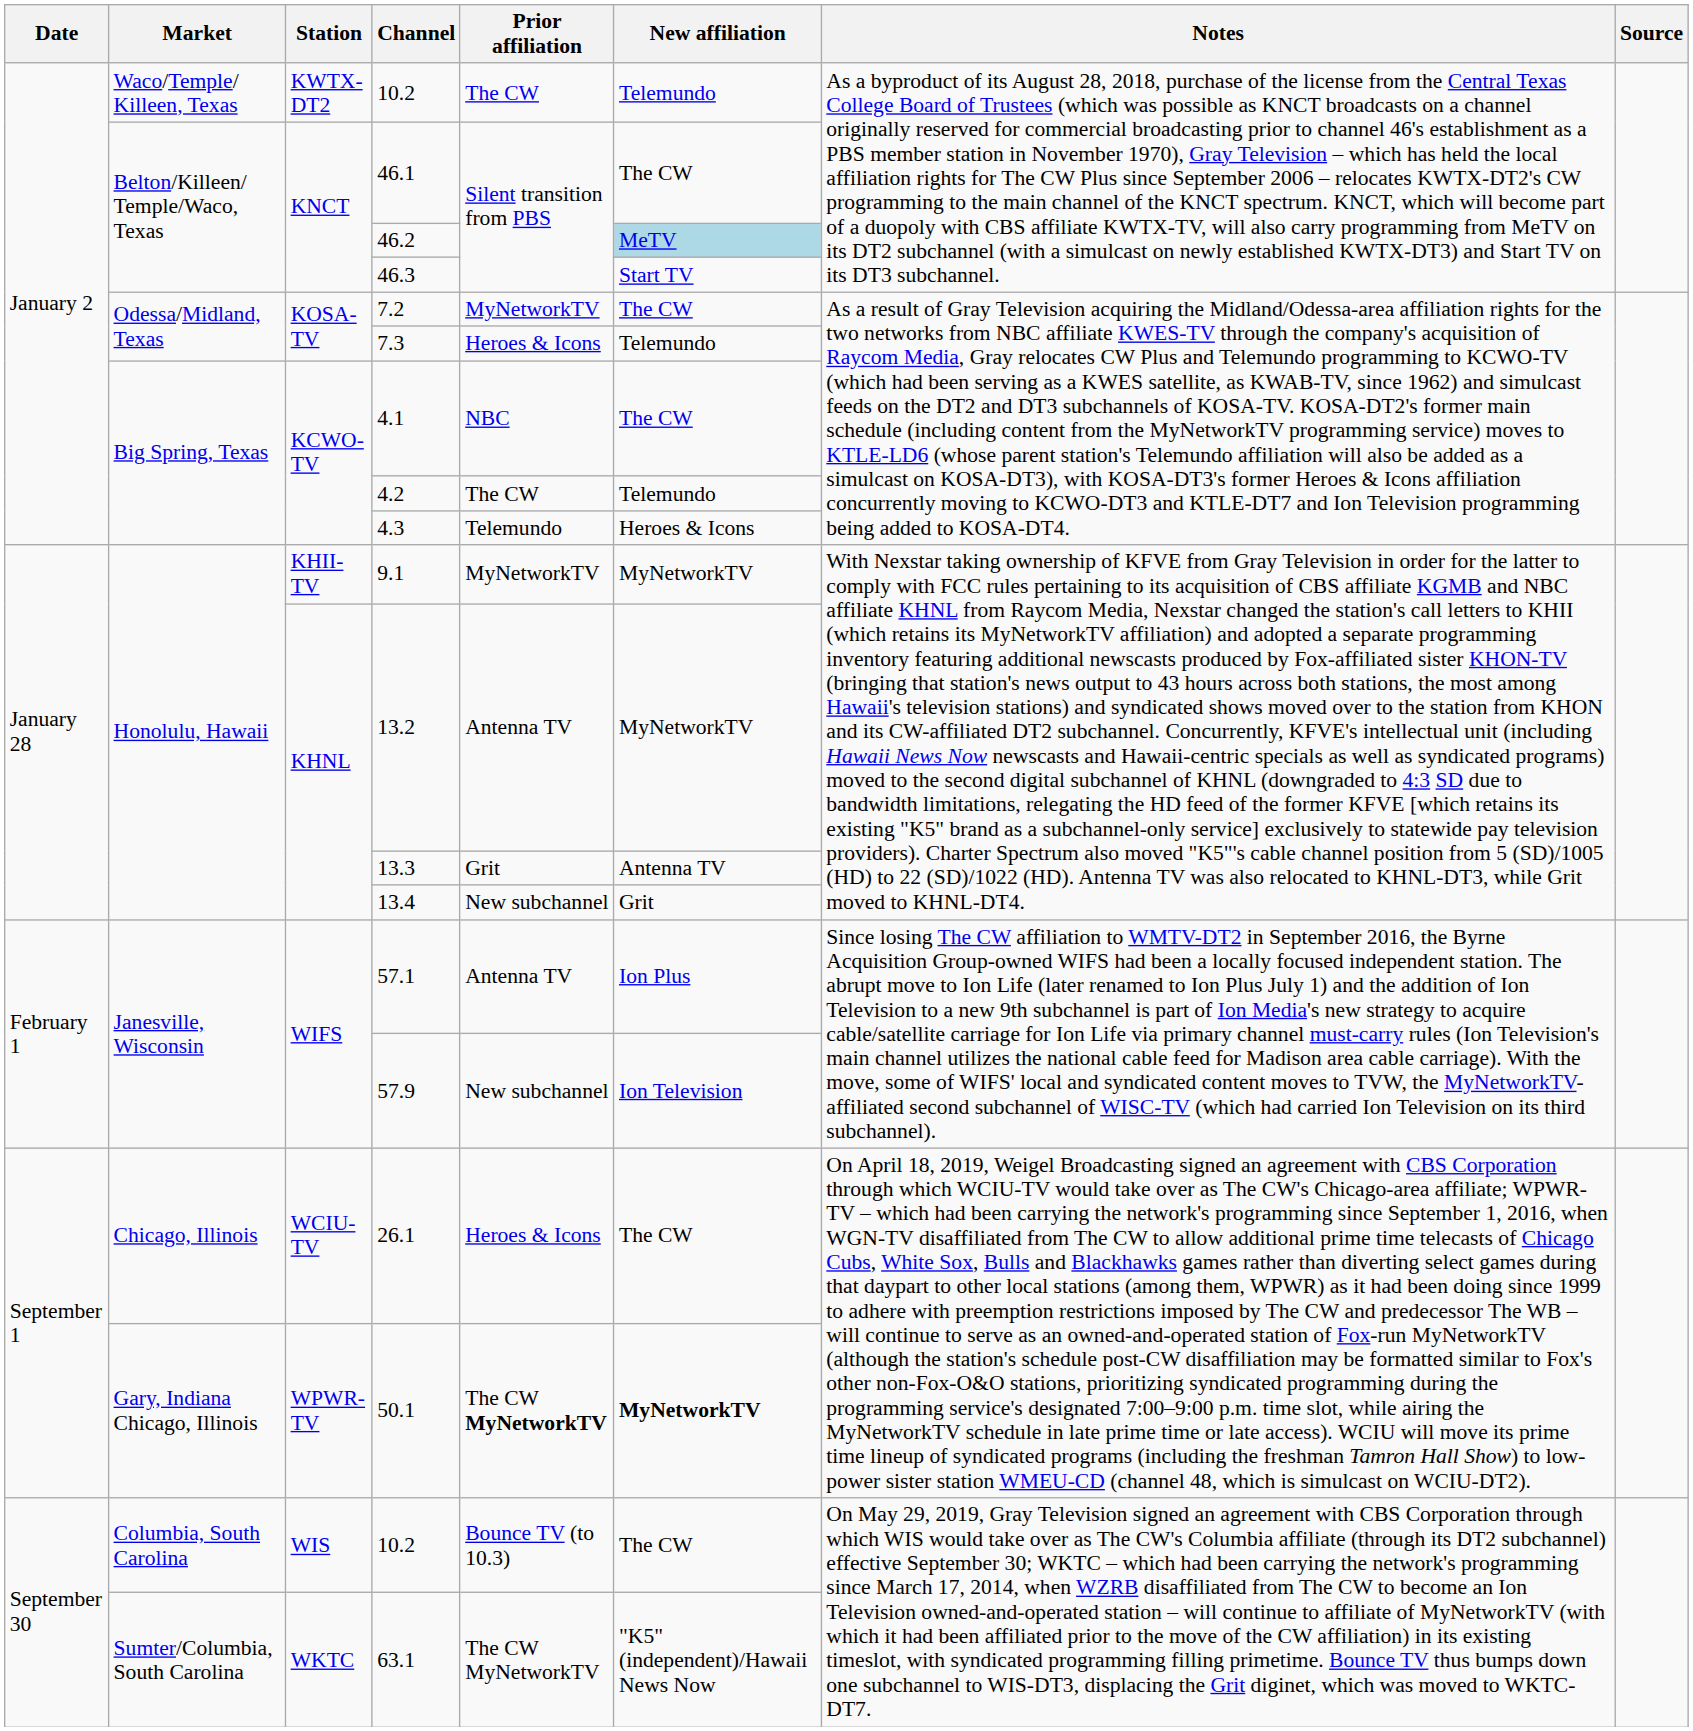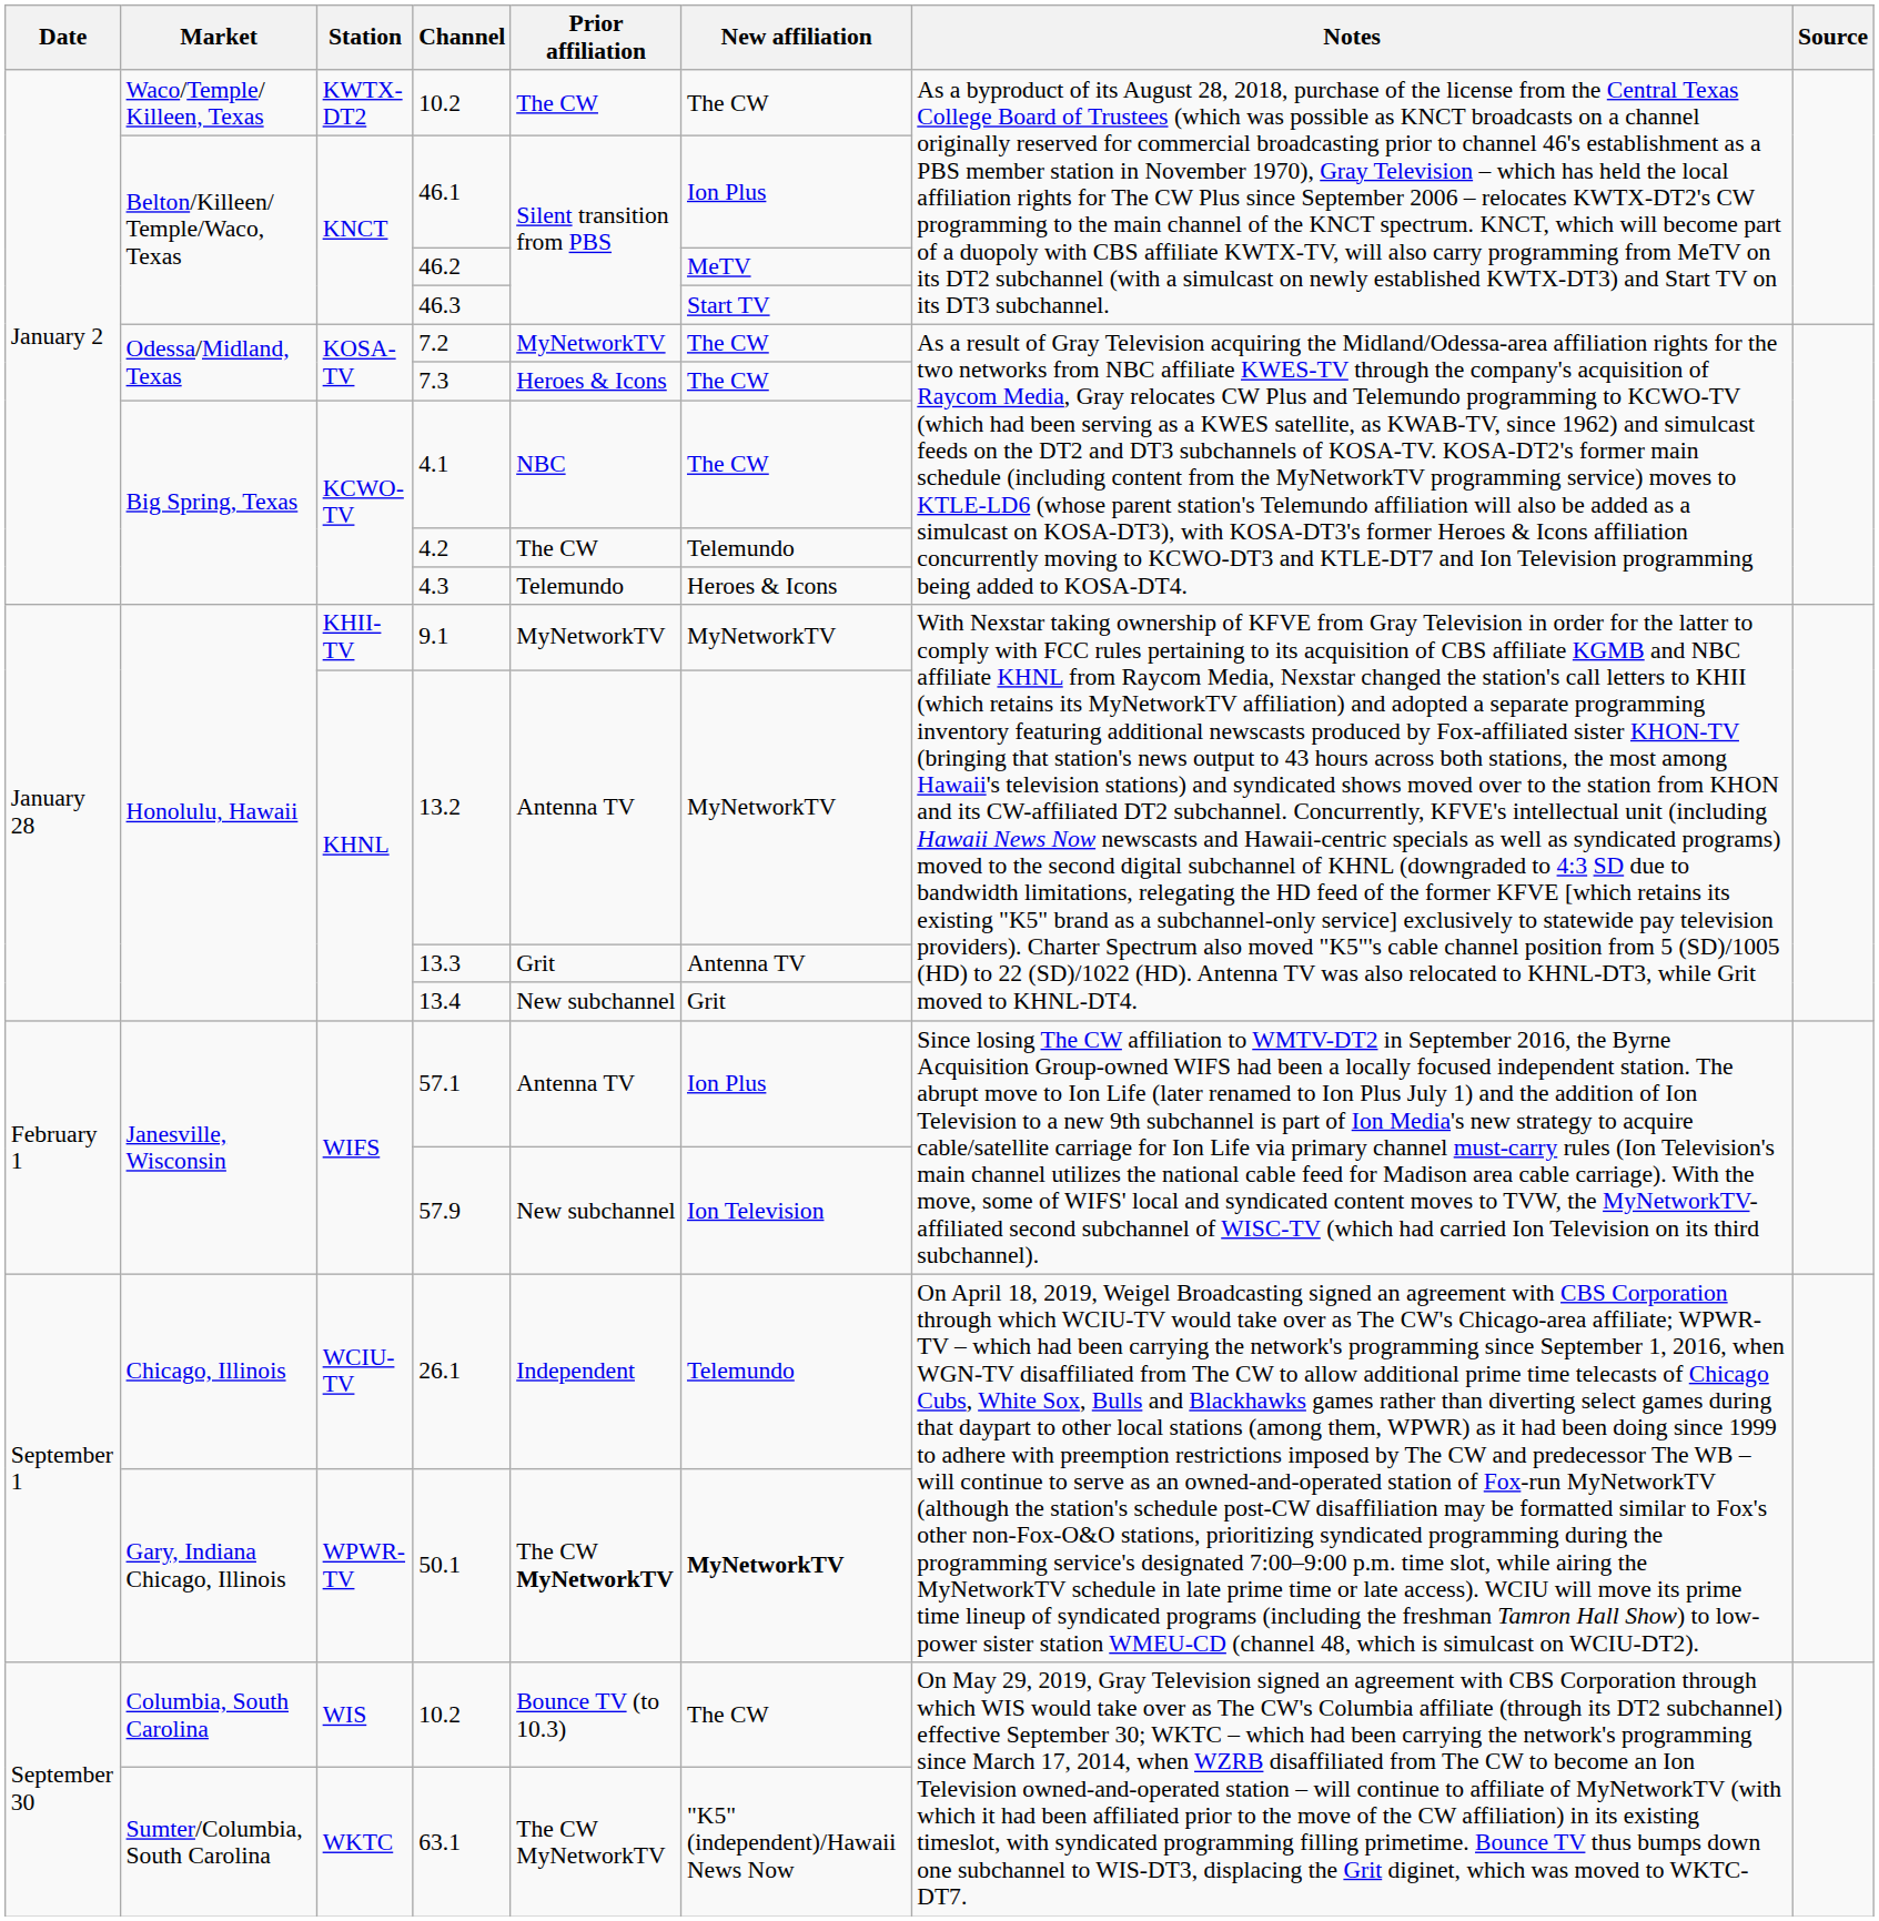 <table class="wikitable">
 <tr>
 <th><strong>Date</strong></th>
 <th><strong>Market</strong></th>
 <th><strong>Station</strong></th>
 <th><strong>Channel</strong></th>
 <th><strong>Prior affiliation</strong></th>
 <th><strong>New affiliation</strong></th>
 <th><strong>Notes</strong></th>
 <th><strong>Source</strong></th>
 </tr>
 <tr>
 <td rowspan=9>January 2</td>
 <td><a href='#'>Waco</a>/<a href='#'>Temple</a>/<br><a href='#'>Killeen, Texas</a></td>
 <td><a href='#'>KWTX-DT2</a></td>
 <td>10.2</td>
 <td><a href='#'>The CW</a><br></td>
-<td><a href='#'>Telemundo</a></td>
+<td>The CW</td>
 <td rowspan=4>As a byproduct of its August 28, 2018, purchase of the license from the <a href='#'>Central Texas College Board of Trustees</a> (which was possible as KNCT broadcasts on a channel originally reserved for commercial broadcasting prior to channel 46's establishment as a PBS member station in November 1970), <a href='#'>Gray Television</a> – which has held the local affiliation rights for The CW Plus since September 2006 – relocates KWTX-DT2's CW programming to the main channel of the KNCT spectrum. KNCT, which will become part of a duopoly with CBS affiliate KWTX-TV, will also carry programming from MeTV on its DT2 subchannel (with a simulcast on newly established KWTX-DT3) and Start TV on its DT3 subchannel.</td>
 <td rowspan=4><br></td>
 </tr>
 <tr>
 <td rowspan=3><a href='#'>Belton</a>/Killeen/<br>Temple/Waco, Texas</td>
 <td rowspan=3><a href='#'>KNCT</a></td>
 <td>46.1</td>
 <td rowspan=3><a href='#'>Silent</a> transition<br>from <a href='#'>PBS</a></td>
-<td>The CW<br></td>
+<td><a href='#'>Ion Plus</a></td>
 </tr>
 <tr>
 <td>46.2</td>
-<td style="background: lightblue;"><a href='#'>MeTV</a></td>
+<td><a href='#'>MeTV</a></td>
 </tr>
 <tr>
 <td>46.3</td>
 <td><a href='#'>Start TV</a></td>
 </tr>
 <tr>
 <td rowspan=2><a href='#'>Odessa</a>/<a href='#'>Midland, Texas</a></td>
 <td rowspan=2><a href='#'>KOSA-TV</a></td>
 <td>7.2</td>
 <td><a href='#'>MyNetworkTV</a></td>
 <td><a href='#'>The CW</a></td>
 <td rowspan=5>As a result of Gray Television acquiring the Midland/Odessa-area affiliation rights for the two networks from NBC affiliate <a href='#'>KWES-TV</a> through the company's acquisition of <a href='#'>Raycom Media</a>, Gray relocates CW Plus and Telemundo programming to KCWO-TV (which had been serving as a KWES satellite, as KWAB-TV, since 1962) and simulcast feeds on the DT2 and DT3 subchannels of KOSA-TV. KOSA-DT2's former main schedule (including content from the MyNetworkTV programming service) moves to <a href='#'>KTLE-LD6</a> (whose parent station's Telemundo affiliation will also be added as a simulcast on KOSA-DT3), with KOSA-DT3's former Heroes & Icons affiliation concurrently moving to KCWO-DT3 and KTLE-DT7 and Ion Television programming being added to KOSA-DT4.</td>
 <td rowspan=5></td>
 </tr>
 <tr>
 <td>7.3</td>
 <td><a href='#'>Heroes & Icons</a></td>
-<td>Telemundo</td>
+<td><a href='#'>The CW</a><br></td>
 </tr>
 <tr>
 <td rowspan=3><a href='#'>Big Spring, Texas</a><br></td>
 <td rowspan=3><a href='#'>KCWO-TV</a></td>
 <td>4.1</td>
 <td><a href='#'>NBC</a><br></td>
 <td><a href='#'>The CW</a><br></td>
 </tr>
 <tr>
 <td>4.2</td>
 <td>The CW<br></td>
 <td>Telemundo</td>
 </tr>
 <tr>
 <td>4.3</td>
 <td>Telemundo</td>
 <td>Heroes & Icons</td>
 </tr>
 <tr>
 <td rowspan=4>January 28</td>
 <td rowspan=4><a href='#'>Honolulu, Hawaii</a></td>
 <td><a href='#'>KHII-TV</a></td>
 <td>9.1<br></td>
 <td>MyNetworkTV<br></td>
 <td>MyNetworkTV<br></td>
 <td rowspan=4>With Nexstar taking ownership of KFVE from Gray Television in order for the latter to comply with FCC rules pertaining to its acquisition of CBS affiliate <a href='#'>KGMB</a> and NBC affiliate <a href='#'>KHNL</a> from Raycom Media, Nexstar changed the station's call letters to KHII (which retains its MyNetworkTV affiliation) and adopted a separate programming inventory featuring additional newscasts produced by Fox-affiliated sister <a href='#'>KHON-TV</a> (bringing that station's news output to 43 hours across both stations, the most among <a href='#'>Hawaii</a>'s television stations) and syndicated shows moved over to the station from KHON and its CW-affiliated DT2 subchannel. Concurrently, KFVE's intellectual unit (including <em><a href='#'>Hawaii News Now</a></em> newscasts and Hawaii-centric specials as well as syndicated programs) moved to the second digital subchannel of KHNL (downgraded to <a href='#'>4:3</a> <a href='#'>SD</a> due to bandwidth limitations, relegating the HD feed of the former KFVE [which retains its existing "K5" brand as a subchannel-only service] exclusively to statewide pay television providers). Charter Spectrum also moved "K5"'s cable channel position from 5 (SD)/1005 (HD) to 22 (SD)/1022 (HD). Antenna TV was also relocated to KHNL-DT3, while Grit moved to KHNL-DT4.</td>
 <td rowspan=4></td>
 </tr>
 <tr>
 <td rowspan=3><a href='#'>KHNL</a></td>
 <td>13.2</td>
 <td>Antenna TV</td>
 <td>MyNetworkTV<br></td>
 </tr>
 <tr>
 <td>13.3</td>
 <td>Grit</td>
 <td>Antenna TV</td>
 </tr>
 <tr>
 <td>13.4</td>
 <td>New subchannel</td>
 <td>Grit</td>
 </tr>
 <tr>
 <td rowspan=2>February 1</td>
 <td rowspan=2><a href='#'>Janesville, Wisconsin</a> </td>
 <td rowspan=2><a href='#'>WIFS</a></td>
 <td>57.1</td>
 <td>Antenna TV</td>
 <td><a href='#'>Ion Plus</a></td>
 <td rowspan=2>Since losing <a href='#'>The CW</a> affiliation to <a href='#'>WMTV-DT2</a> in September 2016, the Byrne Acquisition Group-owned WIFS had been a locally focused independent station. The abrupt move to Ion Life (later renamed to Ion Plus July 1) and the addition of Ion Television to a new 9th subchannel is part of <a href='#'>Ion Media</a>'s new strategy to acquire cable/satellite carriage for Ion Life via primary channel <a href='#'>must-carry</a> rules (Ion Television's main channel utilizes the national cable feed for Madison area cable carriage). With the move, some of WIFS' local and syndicated content moves to TVW, the <a href='#'>MyNetworkTV</a>-affiliated second subchannel of <a href='#'>WISC-TV</a> (which had carried Ion Television on its third subchannel).</td>
 <td rowspan=2></td>
 </tr>
 <tr>
 <td>57.9</td>
 <td>New subchannel</td>
 <td><a href='#'>Ion Television</a></td>
 </tr>
 <tr>
 <td rowspan=2>September 1</td>
 <td><a href='#'>Chicago, Illinois</a></td>
 <td><a href='#'>WCIU-TV</a></td>
 <td>26.1</td>
-<td><a href='#'>Heroes & Icons</a></td>
-<td>The CW</td>
+<td><a href='#'>Independent</a></td>
+<td><a href='#'>Telemundo</a></td>
 <td rowspan=2>On April 18, 2019, Weigel Broadcasting signed an agreement with <a href='#'>CBS Corporation</a> through which WCIU-TV would take over as The CW's Chicago-area affiliate; WPWR-TV – which had been carrying the network's programming since September 1, 2016, when WGN-TV disaffiliated from The CW to allow additional prime time telecasts of <a href='#'>Chicago Cubs</a>, <a href='#'>White Sox</a>, <a href='#'>Bulls</a> and <a href='#'>Blackhawks</a> games rather than diverting select games during that daypart to other local stations (among them, WPWR) as it had been doing since 1999 to adhere with preemption restrictions imposed by The CW and predecessor The WB – will continue to serve as an owned-and-operated station of <a href='#'>Fox</a>-run MyNetworkTV (although the station's schedule post-CW disaffiliation may be formatted similar to Fox's other non-Fox-O&O stations, prioritizing syndicated programming during the programming service's designated 7:00–9:00 p.m. time slot, while airing the MyNetworkTV schedule in late prime time or late access). WCIU will move its prime time lineup of syndicated programs (including the freshman <em>Tamron Hall Show</em>) to low-power sister station <a href='#'>WMEU-CD</a> (channel 48, which is simulcast on WCIU-DT2).</td>
 <td rowspan=2><br></td>
 </tr>
 <tr>
 <td><a href='#'>Gary, Indiana</a><br>Chicago, Illinois</td>
 <td><a href='#'>WPWR-TV</a></td>
 <td>50.1</td>
 <td>The CW <br><strong>MyNetworkTV</strong> </td>
 <td><strong>MyNetworkTV</strong><br></td>
 </tr>
 <tr>
 <td rowspan=2>September 30</td>
 <td><a href='#'>Columbia, South Carolina</a></td>
 <td><a href='#'>WIS</a></td>
 <td>10.2</td>
 <td><a href='#'>Bounce TV</a> (to 10.3)</td>
 <td>The CW</td>
 <td rowspan=2>On May 29, 2019, Gray Television signed an agreement with CBS Corporation through which WIS would take over as The CW's Columbia affiliate (through its DT2 subchannel) effective September 30; WKTC – which had been carrying the network's programming since March 17, 2014, when <a href='#'>WZRB</a> disaffiliated from The CW to become an Ion Television owned-and-operated station – will continue to affiliate of MyNetworkTV (with which it had been affiliated prior to the move of the CW affiliation) in its existing timeslot, with syndicated programming filling primetime. <a href='#'>Bounce TV</a> thus bumps down one subchannel to WIS-DT3, displacing the <a href='#'>Grit</a> diginet, which was moved to WKTC-DT7.</td>
 <td rowspan=2></td>
 </tr>
 <tr>
 <td><a href='#'>Sumter</a>/Columbia, South Carolina</td>
 <td><a href='#'>WKTC</a></td>
 <td>63.1</td>
 <td>The CW <br>MyNetworkTV </td>
 <td>"K5" (independent)/Hawaii News Now</td>
 </tr>
 </table>
